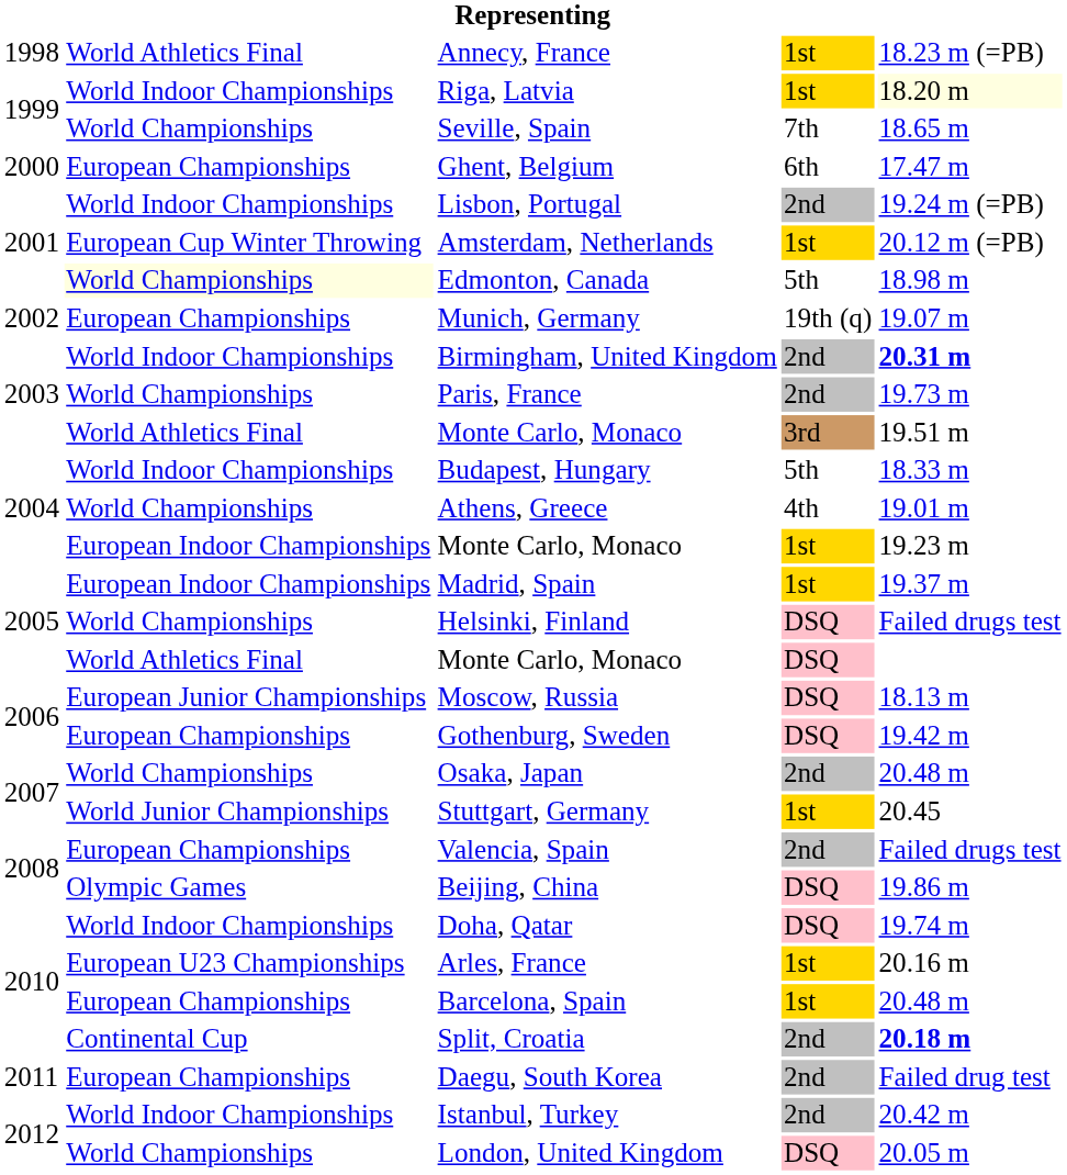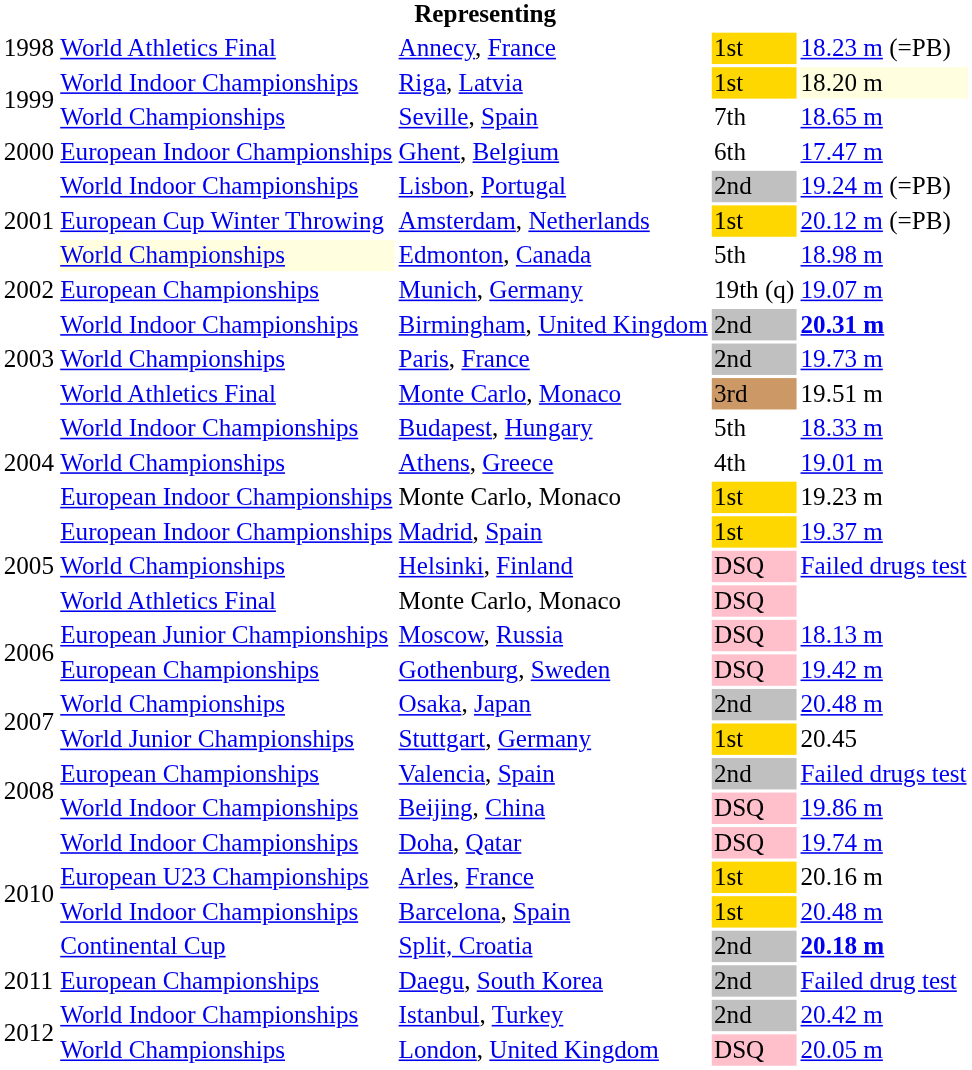 <table>
 <tr>
 <th colspan="5">Representing </th>
 </tr>
 <tr>
 <td>1998</td>
 <td><a href='#'>World Athletics Final</a></td>
 <td><a href='#'>Annecy</a>, <a href='#'>France</a></td>
 <td bgcolor=gold>1st</td>
 <td><a href='#'>18.23 m</a> (=PB)</td>
 </tr>
 <tr>
 <td rowspan=2>1999</td>
 <td><a href='#'>World Indoor Championships</a></td>
 <td><a href='#'>Riga</a>, <a href='#'>Latvia</a></td>
 <td bgcolor=gold>1st</td>
 <td style="background: lightyellow;">18.20 m</td>
 </tr>
 <tr>
 <td><a href='#'>World Championships</a></td>
 <td><a href='#'>Seville</a>, <a href='#'>Spain</a></td>
 <td>7th</td>
 <td><a href='#'>18.65 m</a></td>
 </tr>
 <tr>
 <td>2000</td>
-<td><a href='#'>European Championships</a></td>
+<td><a href='#'>European Indoor Championships</a></td>
 <td><a href='#'>Ghent</a>, <a href='#'>Belgium</a></td>
 <td>6th</td>
 <td><a href='#'>17.47 m</a></td>
 </tr>
 <tr>
 <td rowspan=3>2001</td>
 <td><a href='#'>World Indoor Championships</a></td>
 <td><a href='#'>Lisbon</a>, <a href='#'>Portugal</a></td>
 <td bgcolor=silver>2nd</td>
 <td><a href='#'>19.24 m</a> (=PB)</td>
 </tr>
 <tr>
 <td><a href='#'>European Cup Winter Throwing</a></td>
 <td><a href='#'>Amsterdam</a>, <a href='#'>Netherlands</a></td>
 <td bgcolor=gold>1st</td>
 <td><a href='#'>20.12 m</a> (=PB)</td>
 </tr>
 <tr>
 <td style="background: lightyellow;"><a href='#'>World Championships</a></td>
 <td><a href='#'>Edmonton</a>, <a href='#'>Canada</a></td>
 <td>5th</td>
 <td><a href='#'>18.98 m</a></td>
 </tr>
 <tr>
 <td>2002</td>
 <td><a href='#'>European Championships</a></td>
 <td><a href='#'>Munich</a>, <a href='#'>Germany</a></td>
 <td>19th (q)</td>
 <td><a href='#'>19.07 m</a></td>
 </tr>
 <tr>
 <td rowspan=3>2003</td>
 <td><a href='#'>World Indoor Championships</a></td>
 <td><a href='#'>Birmingham</a>, <a href='#'>United Kingdom</a></td>
 <td bgcolor=silver>2nd</td>
 <td><strong><a href='#'>20.31 m</a></strong></td>
 </tr>
 <tr>
 <td><a href='#'>World Championships</a></td>
 <td><a href='#'>Paris</a>, <a href='#'>France</a></td>
 <td bgcolor=silver>2nd</td>
 <td><a href='#'>19.73 m</a></td>
 </tr>
 <tr>
 <td><a href='#'>World Athletics Final</a></td>
 <td><a href='#'>Monte Carlo</a>, <a href='#'>Monaco</a></td>
 <td bgcolor=CC9966>3rd</td>
 <td>19.51 m</td>
 </tr>
 <tr>
 <td rowspan=3>2004</td>
 <td><a href='#'>World Indoor Championships</a></td>
 <td><a href='#'>Budapest</a>, <a href='#'>Hungary</a></td>
 <td>5th</td>
 <td><a href='#'>18.33 m</a></td>
 </tr>
 <tr>
 <td><a href='#'>World Championships</a></td>
 <td><a href='#'>Athens</a>, <a href='#'>Greece</a></td>
 <td>4th</td>
 <td><a href='#'>19.01 m</a></td>
 </tr>
 <tr>
 <td><a href='#'>European Indoor Championships</a></td>
 <td>Monte Carlo, Monaco</td>
 <td bgcolor=gold>1st</td>
 <td>19.23 m</td>
 </tr>
 <tr>
 <td rowspan=3>2005</td>
 <td><a href='#'>European Indoor Championships</a></td>
 <td><a href='#'>Madrid</a>, <a href='#'>Spain</a></td>
 <td bgcolor=gold>1st</td>
 <td><a href='#'>19.37 m</a></td>
 </tr>
 <tr>
 <td><a href='#'>World Championships</a></td>
 <td><a href='#'>Helsinki</a>, <a href='#'>Finland</a></td>
 <td bgcolor=pink>DSQ</td>
 <td><a href='#'>Failed drugs test</a></td>
 </tr>
 <tr>
 <td><a href='#'>World Athletics Final</a></td>
 <td>Monte Carlo, Monaco</td>
 <td bgcolor=pink>DSQ</td>
 <td></td>
 </tr>
 <tr>
 <td rowspan=2>2006</td>
 <td><a href='#'>European Junior Championships</a></td>
 <td><a href='#'>Moscow</a>, <a href='#'>Russia</a></td>
 <td bgcolor=pink>DSQ</td>
 <td><a href='#'>18.13 m</a></td>
 </tr>
 <tr>
 <td><a href='#'>European Championships</a></td>
 <td><a href='#'>Gothenburg</a>, <a href='#'>Sweden</a></td>
 <td bgcolor=pink>DSQ</td>
 <td><a href='#'>19.42 m</a></td>
 </tr>
 <tr>
 <td rowspan=2>2007</td>
 <td><a href='#'>World Championships</a></td>
 <td><a href='#'>Osaka</a>, <a href='#'>Japan</a></td>
 <td bgcolor=silver>2nd</td>
 <td><a href='#'>20.48 m</a></td>
 </tr>
 <tr>
 <td><a href='#'>World Junior Championships</a></td>
 <td><a href='#'>Stuttgart</a>, <a href='#'>Germany</a></td>
 <td bgcolor=gold>1st</td>
 <td>20.45</td>
 </tr>
 <tr>
 <td rowspan=2>2008</td>
 <td><a href='#'>European Championships</a></td>
 <td><a href='#'>Valencia</a>, <a href='#'>Spain</a></td>
 <td bgcolor=silver>2nd</td>
 <td><a href='#'>Failed drugs test</a></td>
 </tr>
 <tr>
-<td><a href='#'>Olympic Games</a></td>
+<td><a href='#'>World Indoor Championships</a></td>
 <td><a href='#'>Beijing</a>, <a href='#'>China</a></td>
 <td bgcolor=pink>DSQ</td>
 <td><a href='#'>19.86 m</a></td>
 </tr>
 <tr>
 <td rowspan=4>2010</td>
 <td><a href='#'>World Indoor Championships</a></td>
 <td><a href='#'>Doha</a>, <a href='#'>Qatar</a></td>
 <td bgcolor=pink>DSQ</td>
 <td><a href='#'>19.74 m</a></td>
 </tr>
 <tr>
 <td><a href='#'>European U23 Championships</a></td>
 <td><a href='#'>Arles</a>, <a href='#'>France</a></td>
 <td bgcolor=gold>1st</td>
 <td>20.16 m</td>
 </tr>
 <tr>
-<td><a href='#'>European Championships</a></td>
+<td><a href='#'>World Indoor Championships</a></td>
 <td><a href='#'>Barcelona</a>, <a href='#'>Spain</a></td>
 <td bgcolor=gold>1st</td>
 <td><a href='#'>20.48 m</a></td>
 </tr>
 <tr>
 <td><a href='#'>Continental Cup</a></td>
 <td><a href='#'>Split, Croatia</a></td>
 <td bgcolor=silver>2nd</td>
 <td><strong><a href='#'>20.18 m</a></strong></td>
 </tr>
 <tr>
 <td>2011</td>
 <td><a href='#'>European Championships</a></td>
 <td><a href='#'>Daegu</a>, <a href='#'>South Korea</a></td>
 <td bgcolor=silver>2nd</td>
 <td><a href='#'>Failed drug test</a></td>
 </tr>
 <tr>
 <td rowspan=2>2012</td>
 <td><a href='#'>World Indoor Championships</a></td>
 <td><a href='#'>Istanbul</a>, <a href='#'>Turkey</a></td>
 <td bgcolor=silver>2nd</td>
 <td><a href='#'>20.42 m</a></td>
 </tr>
 <tr>
 <td><a href='#'>World Championships</a></td>
 <td><a href='#'>London</a>, <a href='#'>United Kingdom</a></td>
 <td bgcolor=pink>DSQ</td>
 <td><a href='#'>20.05 m</a></td>
 </tr>
 </table>
